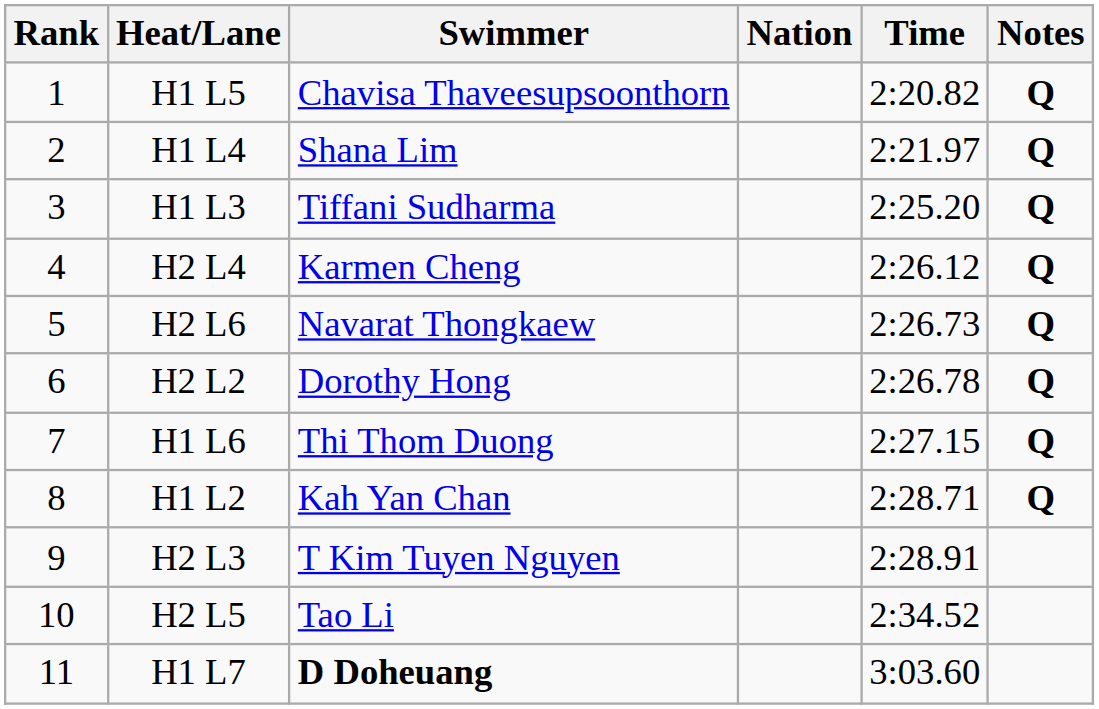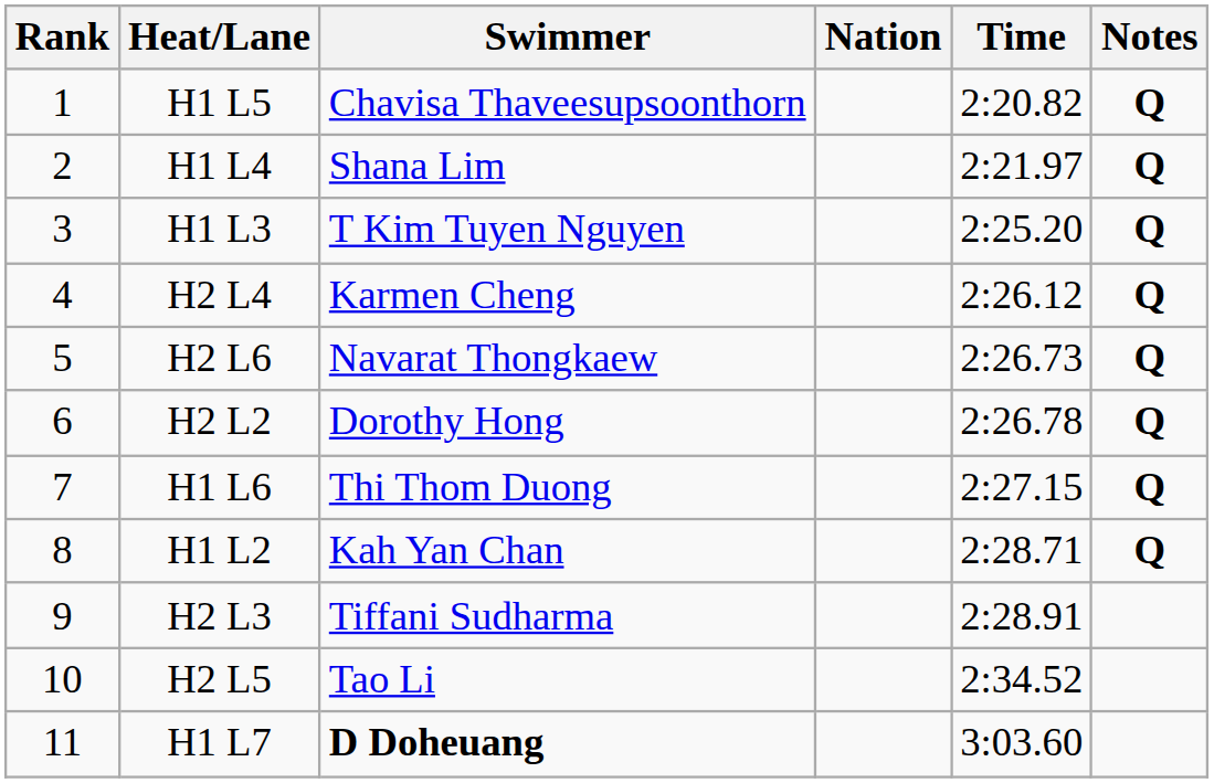 <table class="wikitable sortable" style="text-align:center">
 <tr>
 <th>Rank</th>
 <th>Heat/Lane</th>
 <th>Swimmer</th>
 <th>Nation</th>
 <th>Time</th>
 <th>Notes</th>
 </tr>
 <tr>
 <td>1</td>
 <td>H1 L5</td>
 <td align=left><a href='#'>Chavisa Thaveesupsoonthorn</a></td>
 <td align=left></td>
 <td>2:20.82</td>
 <td style="text-align:center;"><strong>Q</strong></td>
 </tr>
 <tr>
 <td>2</td>
 <td>H1 L4</td>
 <td align=left><a href='#'>Shana Lim</a></td>
 <td align=left></td>
 <td>2:21.97</td>
 <td><strong>Q</strong></td>
 </tr>
 <tr>
 <td>3</td>
 <td>H1 L3</td>
-<td align=left><a href='#'>Tiffani Sudharma</a></td>
+<td align=left><a href='#'>T Kim Tuyen Nguyen</a></td>
 <td align=left></td>
 <td>2:25.20</td>
 <td><strong>Q</strong></td>
 </tr>
 <tr>
 <td>4</td>
 <td>H2 L4</td>
 <td align=left><a href='#'>Karmen Cheng</a></td>
 <td align=left></td>
 <td>2:26.12</td>
 <td><strong>Q</strong></td>
 </tr>
 <tr>
 <td>5</td>
 <td>H2 L6</td>
 <td align=left><a href='#'>Navarat Thongkaew</a></td>
 <td align=left></td>
 <td>2:26.73</td>
 <td><strong>Q</strong></td>
 </tr>
 <tr>
 <td>6</td>
 <td>H2 L2</td>
 <td align=left><a href='#'>Dorothy Hong</a></td>
 <td align=left></td>
 <td>2:26.78</td>
 <td><strong>Q</strong></td>
 </tr>
 <tr>
 <td>7</td>
 <td>H1 L6</td>
 <td align=left><a href='#'>Thi Thom Duong</a></td>
 <td align=left></td>
 <td>2:27.15</td>
 <td><strong>Q</strong></td>
 </tr>
 <tr>
 <td>8</td>
 <td>H1 L2</td>
 <td align=left><a href='#'>Kah Yan Chan</a></td>
 <td align=left></td>
 <td>2:28.71</td>
 <td><strong>Q</strong></td>
 </tr>
 <tr>
 <td>9</td>
 <td>H2 L3</td>
-<td align=left><a href='#'>T Kim Tuyen Nguyen</a></td>
+<td align=left><a href='#'>Tiffani Sudharma</a></td>
 <td align=left></td>
 <td>2:28.91</td>
 <td></td>
 </tr>
 <tr>
 <td>10</td>
 <td>H2 L5</td>
 <td align=left><a href='#'>Tao Li</a></td>
 <td align=left></td>
 <td>2:34.52</td>
 <td></td>
 </tr>
 <tr>
 <td>11</td>
 <td>H1 L7</td>
 <td align=left><strong>D Doheuang</strong></td>
 <td align=left></td>
 <td>3:03.60</td>
 <td></td>
 </tr>
 </table>
